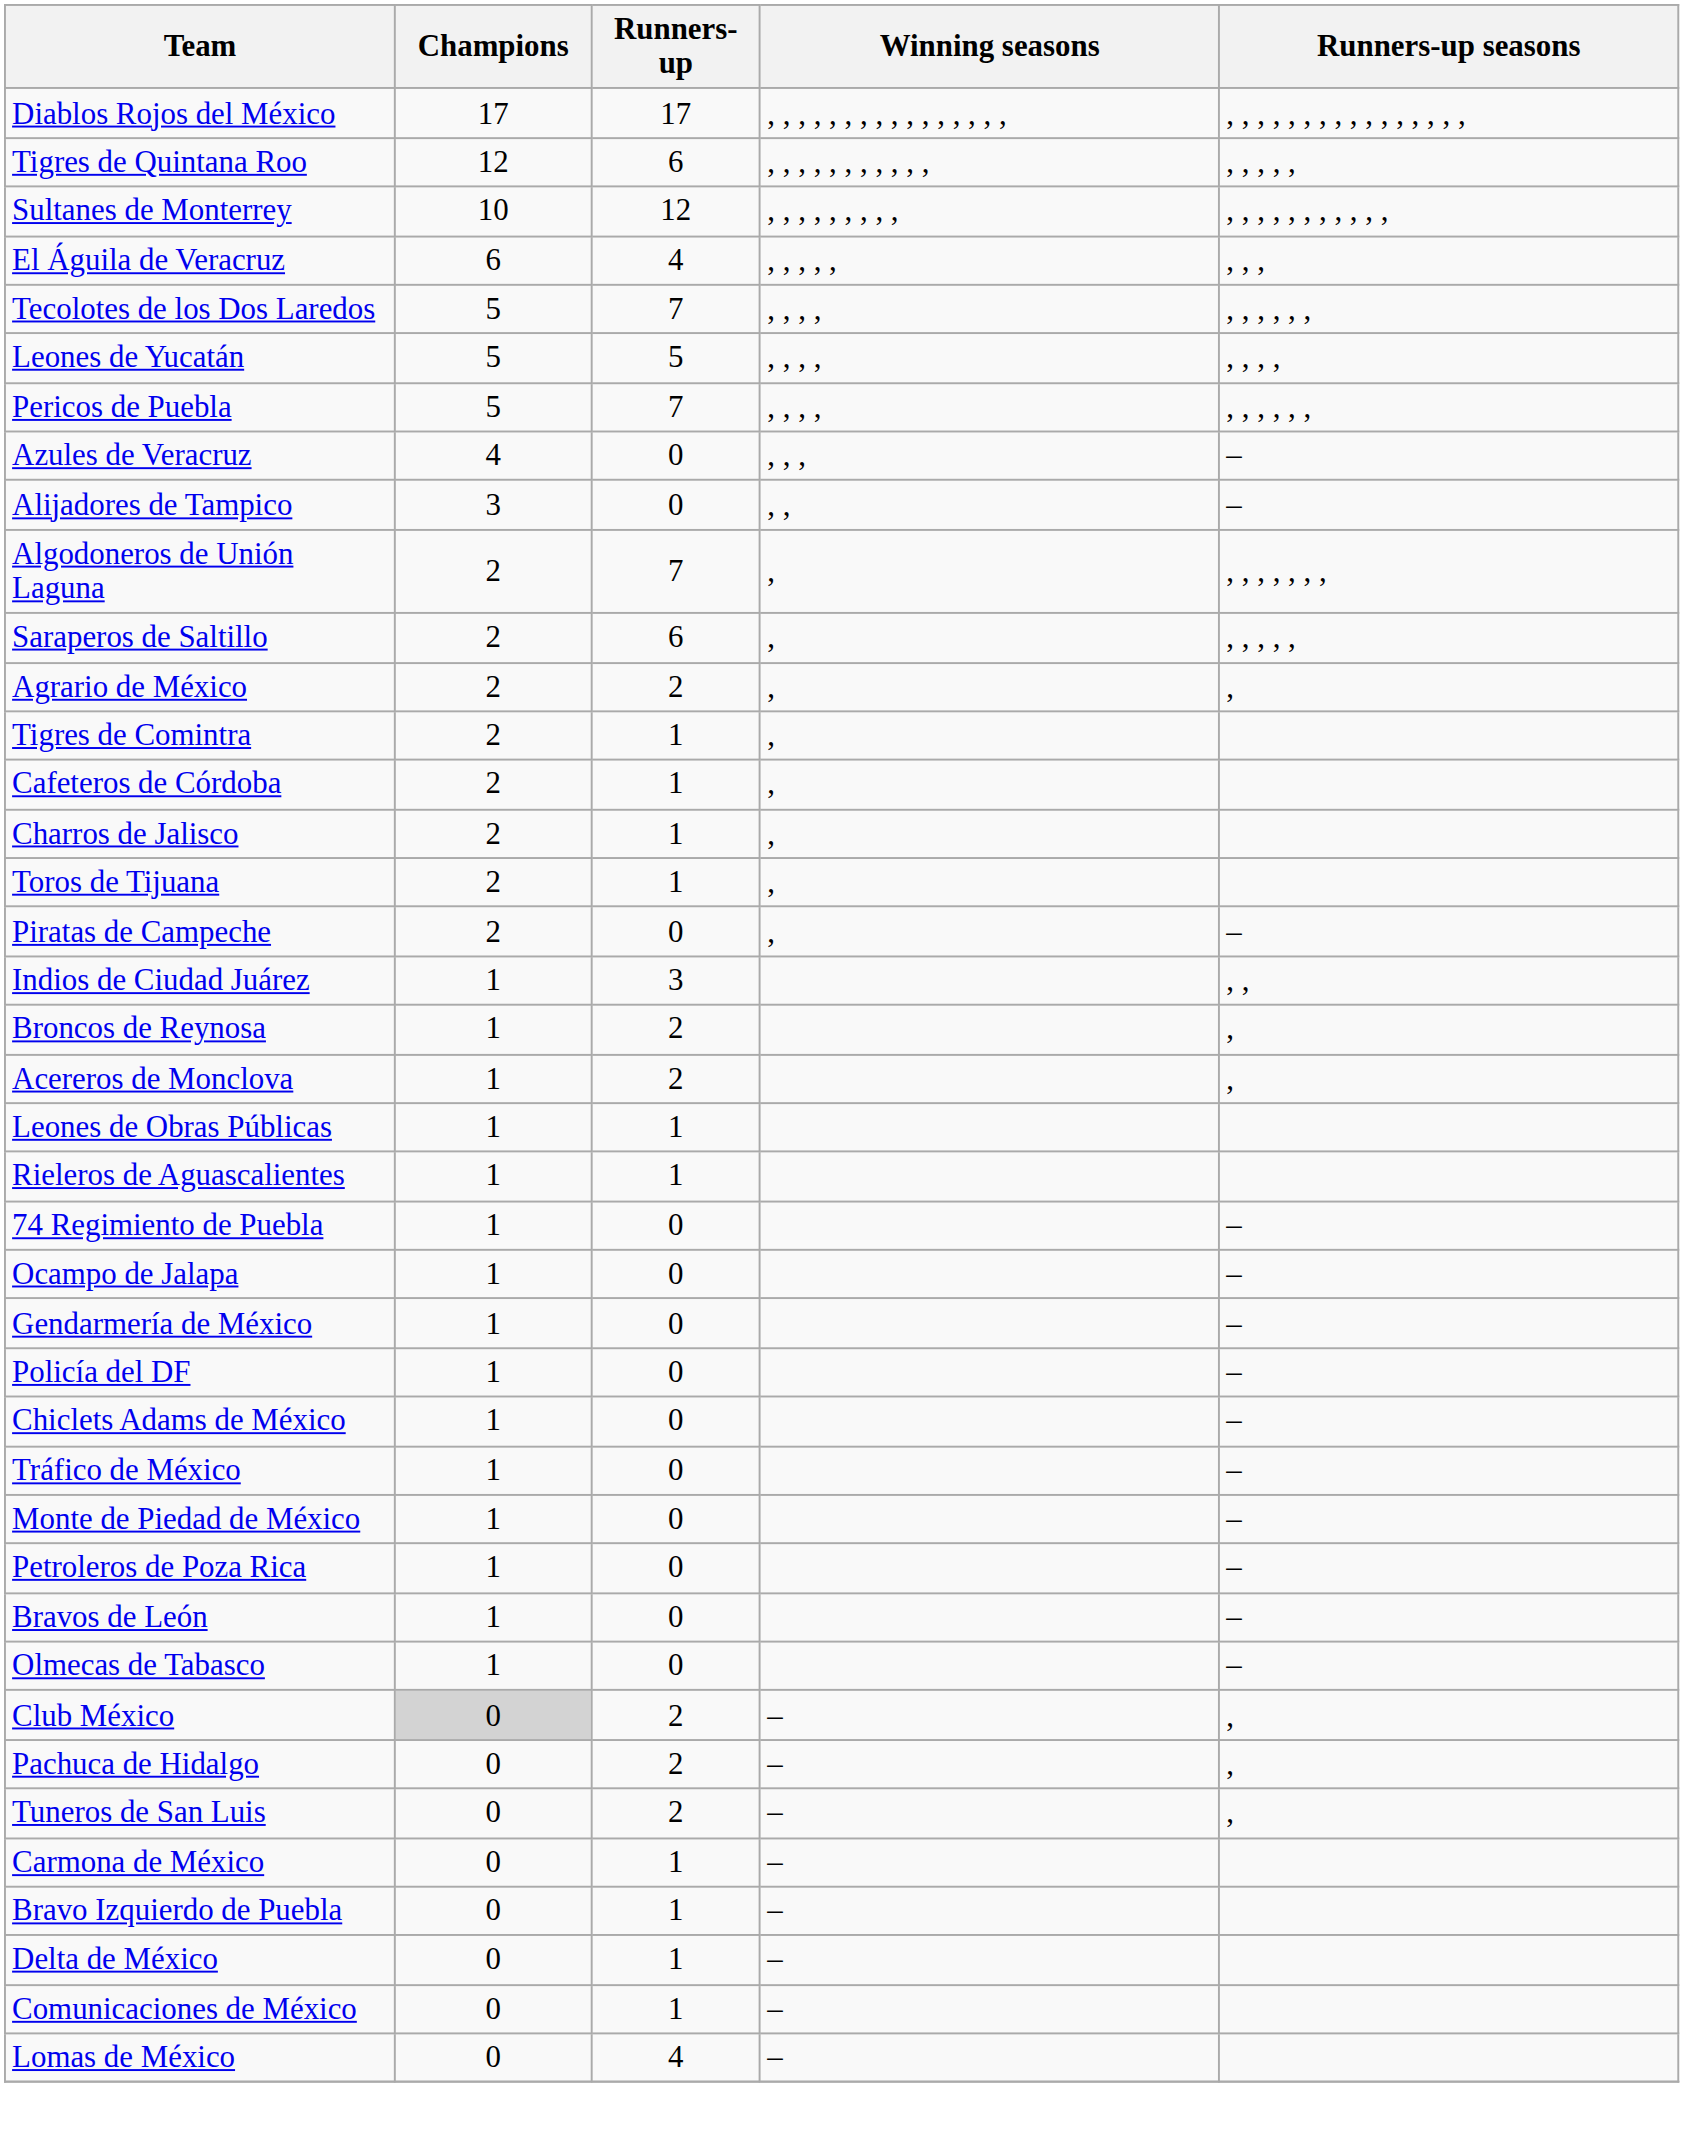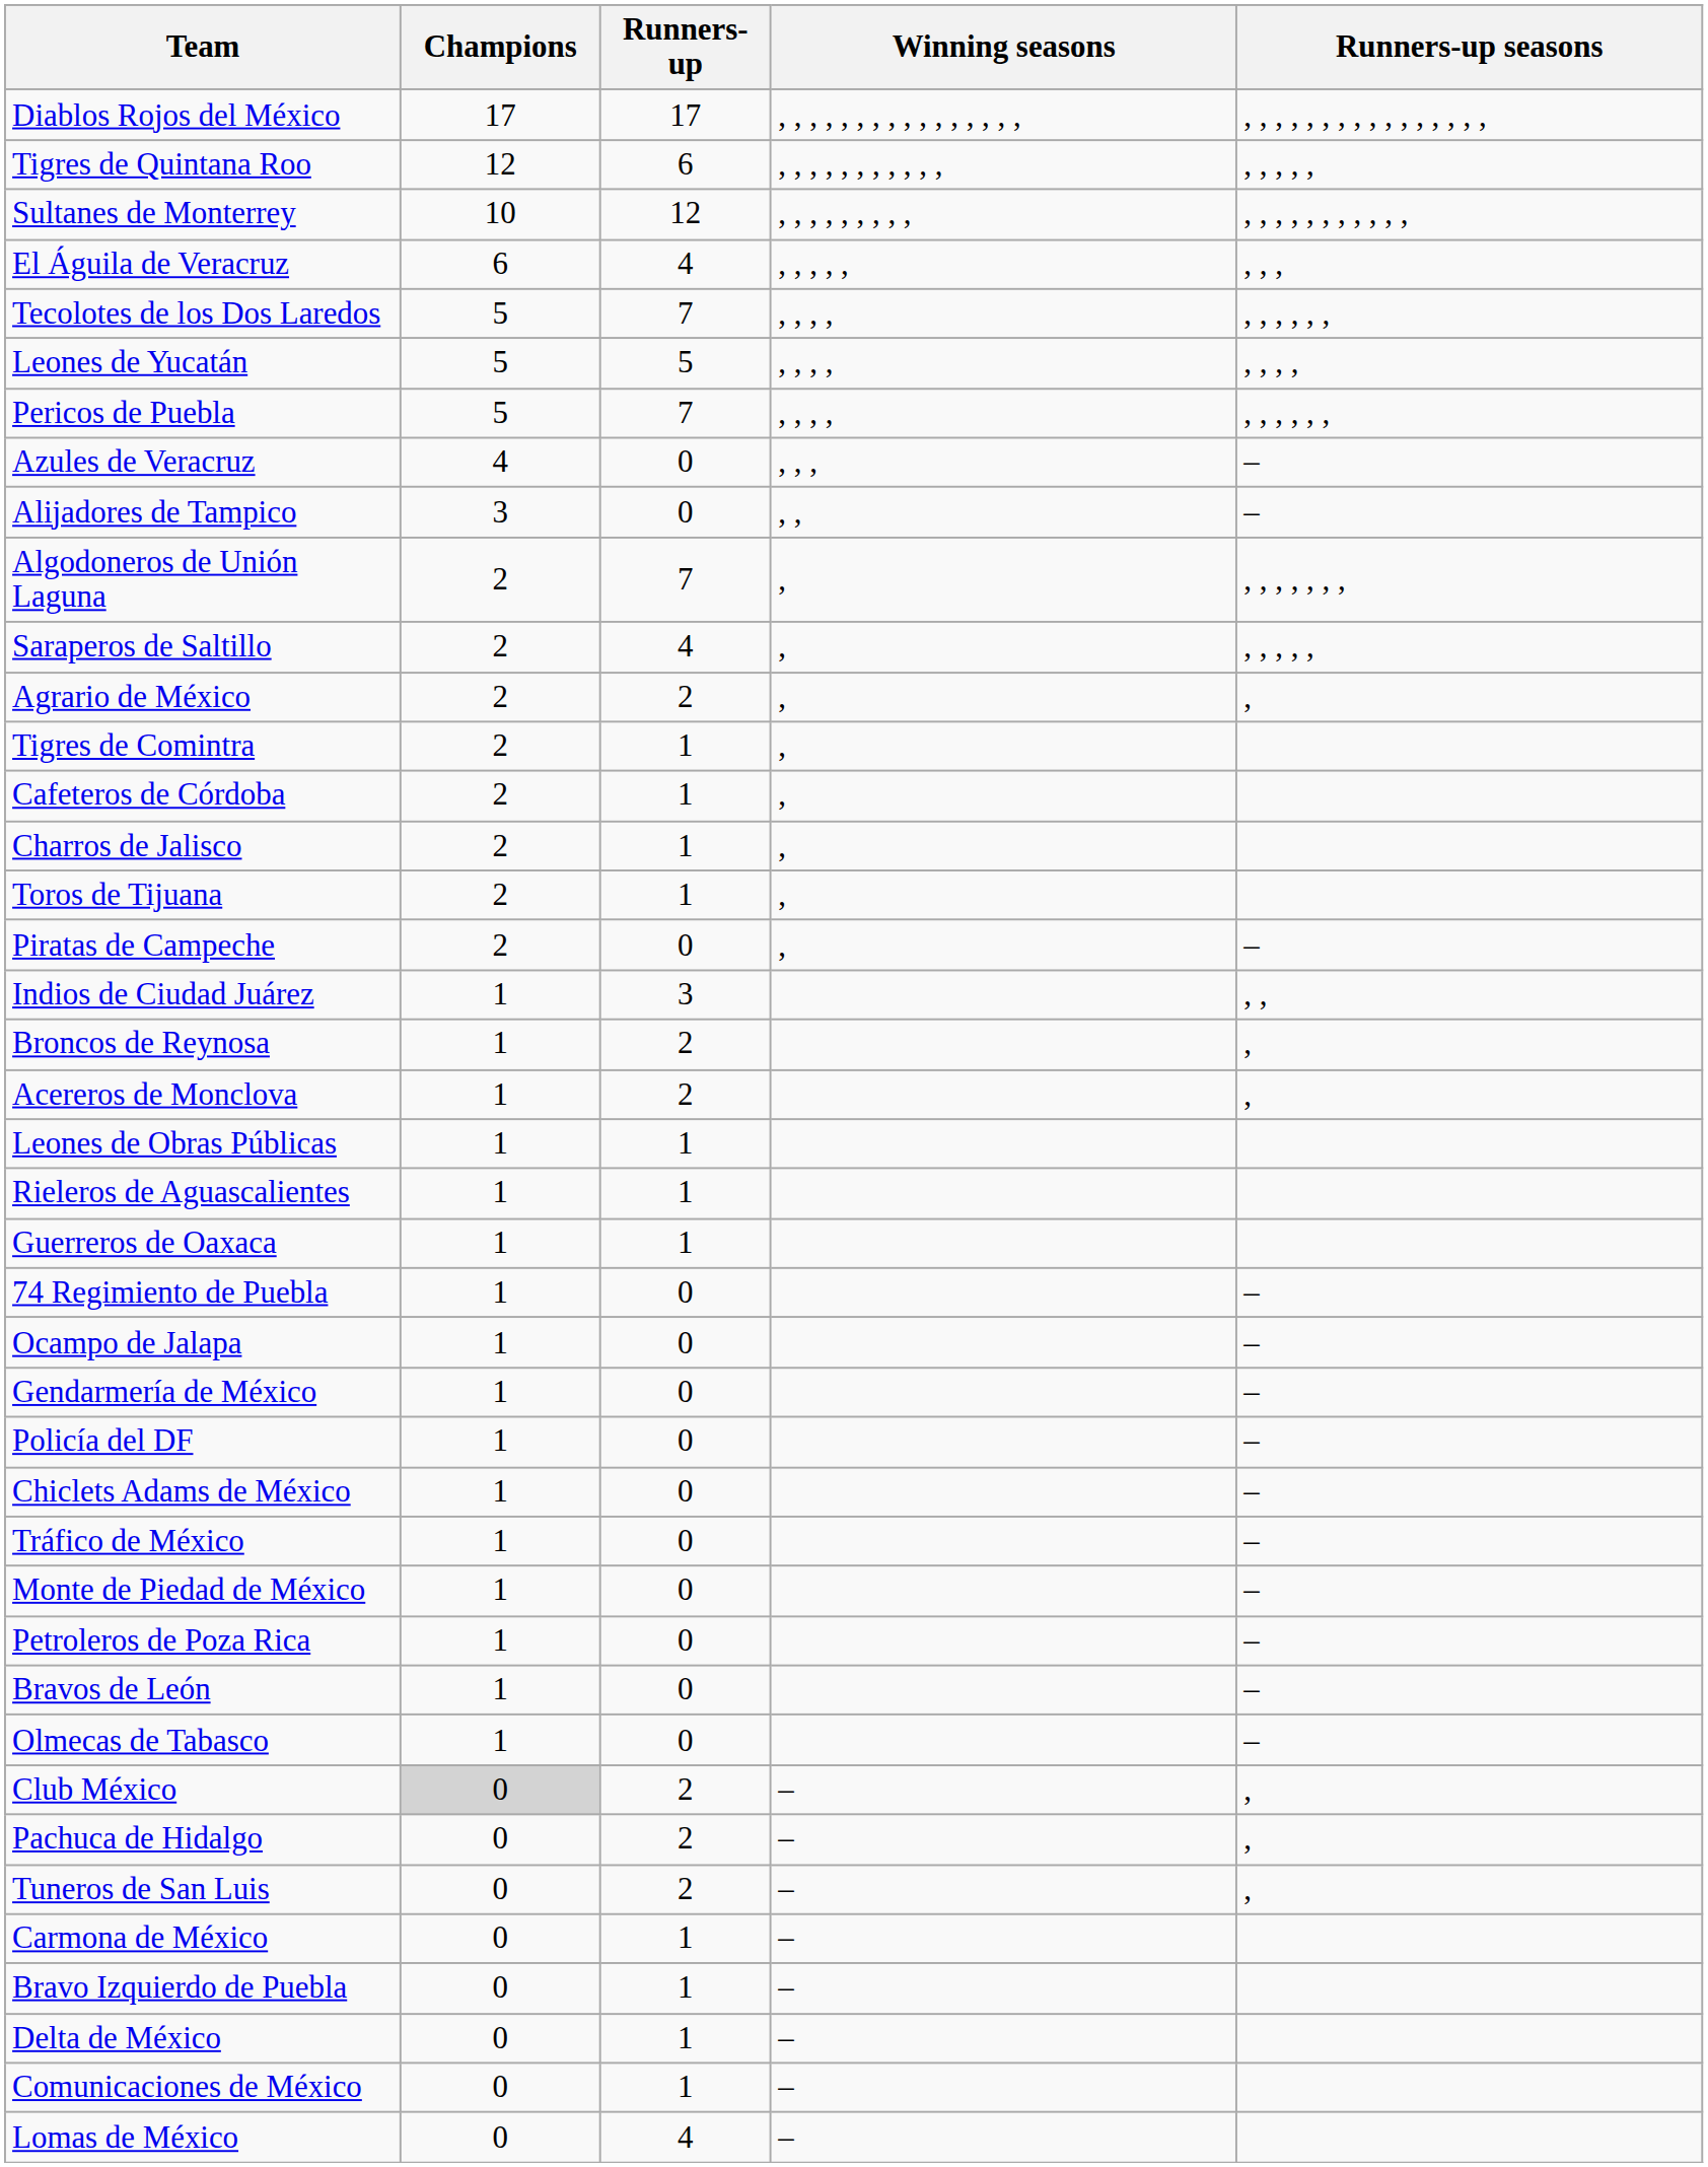 <table class="wikitable">
 <tr>
 <th style="width:17%;">Team</th>
 <th style="width:5%;">Champions</th>
 <th style="width:5%;">Runners-up</th>
 <th style="width:20%;">Winning seasons</th>
 <th style="width:20%;">Runners-up seasons</th>
 </tr>
 <tr>
 <td><a href='#'>Diablos Rojos del México</a></td>
 <td align=center>17</td>
 <td align=center>17</td>
 <td>, , , , , , , , , , , , , , , , </td>
 <td>, , , , , , , , , , , , , , , , </td>
 </tr>
 <tr>
 <td><a href='#'>Tigres de Quintana Roo</a></td>
 <td align=center>12</td>
 <td align=center>6</td>
 <td>, , , , , , , , , , , </td>
 <td>, , , , , </td>
 </tr>
 <tr>
 <td><a href='#'>Sultanes de Monterrey</a></td>
 <td align=center>10</td>
 <td align=center>12</td>
 <td>, , , , , , , , , </td>
 <td>, , , , , , , , , , , </td>
 </tr>
 <tr>
 <td><a href='#'>El Águila de Veracruz</a></td>
 <td align=center>6</td>
 <td align=center>4</td>
 <td>, , , , , </td>
 <td>, , , </td>
 </tr>
 <tr>
 <td><a href='#'>Tecolotes de los Dos Laredos</a></td>
 <td align=center>5</td>
 <td align=center>7</td>
 <td>, , , , </td>
 <td>, , , , , , </td>
 </tr>
 <tr>
 <td><a href='#'>Leones de Yucatán</a></td>
 <td align=center>5</td>
 <td align=center>5</td>
 <td>, , , , </td>
 <td>, , , , </td>
 </tr>
 <tr>
 <td><a href='#'>Pericos de Puebla</a></td>
 <td align=center>5</td>
 <td align=center>7</td>
 <td>, , , , </td>
 <td>, , , , , , </td>
 </tr>
 <tr>
 <td><a href='#'>Azules de Veracruz</a></td>
 <td align=center>4</td>
 <td align=center>0</td>
 <td>, , , </td>
 <td>–</td>
 </tr>
 <tr>
 <td><a href='#'>Alijadores de Tampico</a></td>
 <td align=center>3</td>
 <td align=center>0</td>
 <td>, , </td>
 <td>–</td>
 </tr>
 <tr>
 <td><a href='#'>Algodoneros de Unión Laguna</a></td>
 <td align=center>2</td>
 <td align=center>7</td>
 <td>, </td>
 <td>, , , , , , , </td>
 </tr>
 <tr>
 <td><a href='#'>Saraperos de Saltillo</a></td>
 <td align=center>2</td>
-<td align=center>6</td>
+<td align=center>4</td>
 <td>, </td>
 <td>, , , , , </td>
 </tr>
 <tr>
 <td><a href='#'>Agrario de México</a></td>
 <td align=center>2</td>
 <td align=center>2</td>
 <td>, </td>
 <td>, </td>
 </tr>
 <tr>
 <td><a href='#'>Tigres de Comintra</a></td>
 <td align=center>2</td>
 <td align=center>1</td>
 <td>, </td>
 <td></td>
 </tr>
 <tr>
 <td><a href='#'>Cafeteros de Córdoba</a></td>
 <td align=center>2</td>
 <td align=center>1</td>
 <td>, </td>
 <td></td>
 </tr>
 <tr>
 <td><a href='#'>Charros de Jalisco</a></td>
 <td align=center>2</td>
 <td align=center>1</td>
 <td>, </td>
 <td></td>
 </tr>
 <tr>
 <td><a href='#'>Toros de Tijuana</a></td>
 <td align=center>2</td>
 <td align=center>1</td>
 <td>, </td>
 <td></td>
 </tr>
 <tr>
 <td><a href='#'>Piratas de Campeche</a></td>
 <td align=center>2</td>
 <td align=center>0</td>
 <td>, </td>
 <td>–</td>
 </tr>
 <tr>
 <td><a href='#'>Indios de Ciudad Juárez</a></td>
 <td align=center>1</td>
 <td align=center>3</td>
 <td></td>
 <td>, , </td>
 </tr>
 <tr>
 <td><a href='#'>Broncos de Reynosa</a></td>
 <td align=center>1</td>
 <td align=center>2</td>
 <td></td>
 <td>, </td>
 </tr>
 <tr>
 <td><a href='#'>Acereros de Monclova</a></td>
 <td align=center>1</td>
 <td align=center>2</td>
 <td></td>
 <td>, </td>
 </tr>
 <tr>
 <td><a href='#'>Leones de Obras Públicas</a></td>
 <td align=center>1</td>
 <td align=center>1</td>
 <td></td>
 <td></td>
 </tr>
 <tr>
 <td><a href='#'>Rieleros de Aguascalientes</a></td>
+<td align=center>1</td>
+<td align=center>1</td>
+<td></td>
+<td></td>
+</tr>
+<tr>
+<td><a href='#'>Guerreros de Oaxaca</a></td>
 <td align=center>1</td>
 <td align=center>1</td>
 <td></td>
 <td></td>
 </tr>
 <tr>
 <td><a href='#'>74 Regimiento de Puebla</a></td>
 <td align=center>1</td>
 <td align=center>0</td>
 <td></td>
 <td>–</td>
 </tr>
 <tr>
 <td><a href='#'>Ocampo de Jalapa</a></td>
 <td align=center>1</td>
 <td align=center>0</td>
 <td></td>
 <td>–</td>
 </tr>
 <tr>
 <td><a href='#'>Gendarmería de México</a></td>
 <td align=center>1</td>
 <td align=center>0</td>
 <td></td>
 <td>–</td>
 </tr>
 <tr>
 <td><a href='#'>Policía del DF</a></td>
 <td align=center>1</td>
 <td align=center>0</td>
 <td></td>
 <td>–</td>
 </tr>
 <tr>
 <td><a href='#'>Chiclets Adams de México</a></td>
 <td align=center>1</td>
 <td align=center>0</td>
 <td></td>
 <td>–</td>
 </tr>
 <tr>
 <td><a href='#'>Tráfico de México</a></td>
 <td align=center>1</td>
 <td align=center>0</td>
 <td></td>
 <td>–</td>
 </tr>
 <tr>
 <td><a href='#'>Monte de Piedad de México</a></td>
 <td align=center>1</td>
 <td align=center>0</td>
 <td></td>
 <td>–</td>
 </tr>
 <tr>
 <td><a href='#'>Petroleros de Poza Rica</a></td>
 <td align=center>1</td>
 <td align=center>0</td>
 <td></td>
 <td>–</td>
 </tr>
 <tr>
 <td><a href='#'>Bravos de León</a></td>
 <td align=center>1</td>
 <td align=center>0</td>
 <td></td>
 <td>–</td>
 </tr>
 <tr>
 <td><a href='#'>Olmecas de Tabasco</a></td>
 <td align=center>1</td>
 <td align=center>0</td>
 <td></td>
 <td>–</td>
 </tr>
 <tr>
 <td><a href='#'>Club México</a></td>
 <td align=center style="background: lightgrey;">0</td>
 <td align=center>2</td>
 <td>–</td>
 <td>, </td>
 </tr>
 <tr>
 <td><a href='#'>Pachuca de Hidalgo</a></td>
 <td align=center>0</td>
 <td align=center>2</td>
 <td>–</td>
 <td>, </td>
 </tr>
 <tr>
 <td><a href='#'>Tuneros de San Luis</a></td>
 <td align=center>0</td>
 <td align=center>2</td>
 <td>–</td>
 <td>, </td>
 </tr>
 <tr>
 <td><a href='#'>Carmona de México</a></td>
 <td align=center>0</td>
 <td align=center>1</td>
 <td>–</td>
 <td></td>
 </tr>
 <tr>
 <td><a href='#'>Bravo Izquierdo de Puebla</a></td>
 <td align=center>0</td>
 <td align=center>1</td>
 <td>–</td>
 <td></td>
 </tr>
 <tr>
 <td><a href='#'>Delta de México</a></td>
 <td align=center>0</td>
 <td align=center>1</td>
 <td>–</td>
 <td></td>
 </tr>
 <tr>
 <td><a href='#'>Comunicaciones de México</a></td>
 <td align=center>0</td>
 <td align=center>1</td>
 <td>–</td>
 <td></td>
 </tr>
 <tr>
 <td><a href='#'>Lomas de México</a></td>
 <td align=center>0</td>
 <td align=center>4</td>
 <td>–</td>
 <td></td>
 </tr>
 <tr>
 </tr>
 </table>
